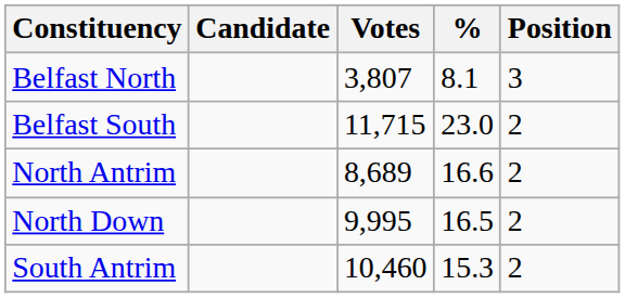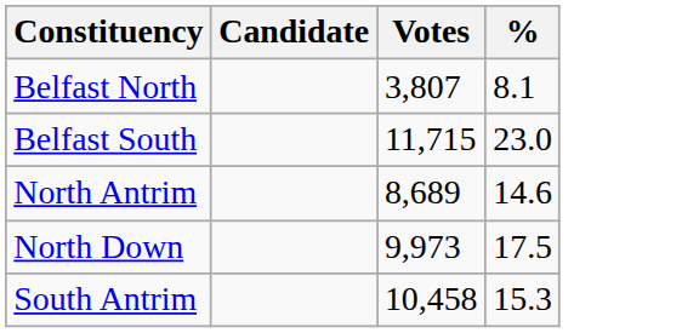 <table class="wikitable sortable">
 <tr>
 <th>Constituency</th>
 <th>Candidate</th>
 <th>Votes</th>
 <th>%</th>
-<th>Position</th>
 </tr>
 <tr>
 <td><a href='#'>Belfast North</a></td>
 <td></td>
 <td>3,807</td>
 <td>8.1</td>
-<td>3</td>
 </tr>
 <tr>
 <td><a href='#'>Belfast South</a></td>
 <td></td>
 <td>11,715</td>
 <td>23.0</td>
-<td>2</td>
 </tr>
 <tr>
 <td><a href='#'>North Antrim</a></td>
 <td></td>
 <td>8,689</td>
-<td>16.6</td>
-<td>2</td>
+<td>14.6</td>
 </tr>
 <tr>
 <td><a href='#'>North Down</a></td>
 <td></td>
-<td>9,995</td>
-<td>16.5</td>
-<td>2</td>
+<td>9,973</td>
+<td>17.5</td>
 </tr>
 <tr>
 <td><a href='#'>South Antrim</a></td>
 <td></td>
-<td>10,460</td>
+<td>10,458</td>
 <td>15.3</td>
-<td>2</td>
 </tr>
 </table>
